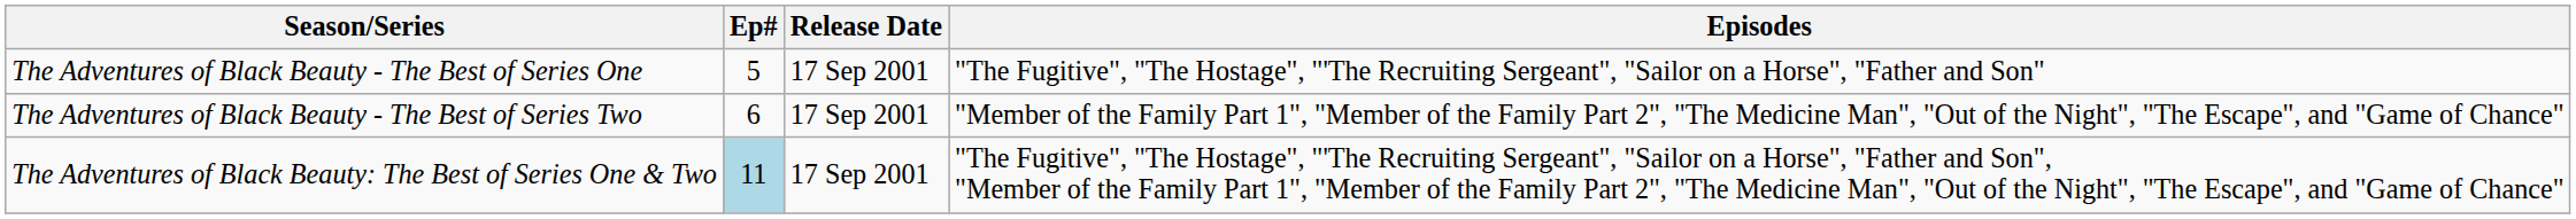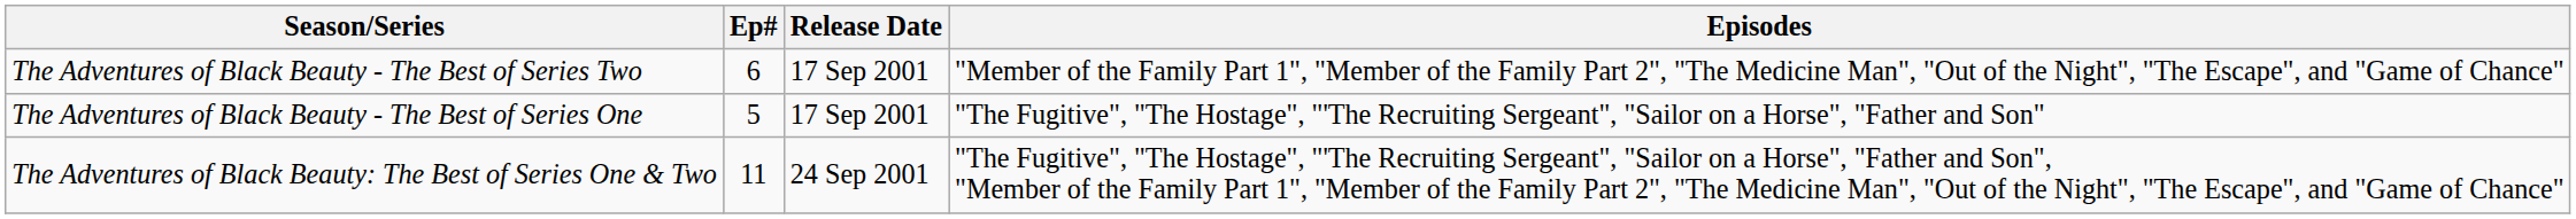 <table class="wikitable">
 <tr>
 <th>Season/Series</th>
 <th>Ep#</th>
 <th>Release Date</th>
 <th>Episodes</th>
 </tr>
 <tr>
+<td><em>The Adventures of Black Beauty - The Best of Series Two</em></td>
+<td align="center">6</td>
+<td>17 Sep 2001</td>
+<td>"Member of the Family Part 1", "Member of the Family Part 2", "The Medicine Man", "Out of the Night", "The Escape", and "Game of Chance"</td>
+</tr>
+<tr>
 <td><em>The Adventures of Black Beauty - The Best of Series One</em></td>
 <td align="center">5</td>
 <td>17 Sep 2001</td>
 <td>"The Fugitive", "The Hostage", "'The Recruiting Sergeant", "Sailor on a Horse", "Father and Son"</td>
 </tr>
 <tr>
-<td><em>The Adventures of Black Beauty - The Best of Series Two</em></td>
-<td align="center">6</td>
-<td>17 Sep 2001</td>
-<td>"Member of the Family Part 1", "Member of the Family Part 2", "The Medicine Man", "Out of the Night", "The Escape", and "Game of Chance"</td>
-</tr>
-<tr>
 <td><em>The Adventures of Black Beauty: The Best of Series One & Two</em></td>
-<td align="center" style="background: lightblue;">11</td>
-<td>17 Sep 2001</td>
+<td align="center">11</td>
+<td>24 Sep 2001</td>
 <td>"The Fugitive", "The Hostage", "'The Recruiting Sergeant", "Sailor on a Horse", "Father and Son",<br> "Member of the Family Part 1", "Member of the Family Part 2", "The Medicine Man", "Out of the Night", "The Escape", and "Game of Chance"</td>
 </tr>
 </table>
